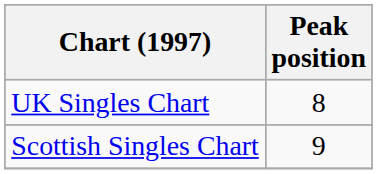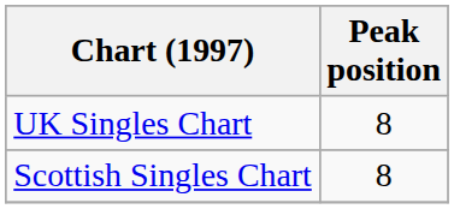 <table class="wikitable sortable">
 <tr>
 <th>Chart (1997)</th>
 <th>Peak<br>position</th>
 </tr>
 <tr>
 <td align="left"><a href='#'>UK Singles Chart</a></td>
 <td align="center">8</td>
 </tr>
 <tr>
 <td align="left"><a href='#'>Scottish Singles Chart</a></td>
-<td align="center">9</td>
+<td align="center">8</td>
 </tr>
 <tr>
 </tr>
 </table>
